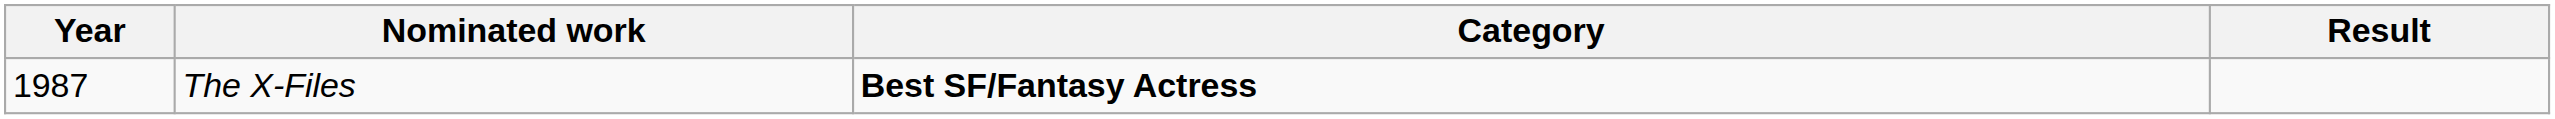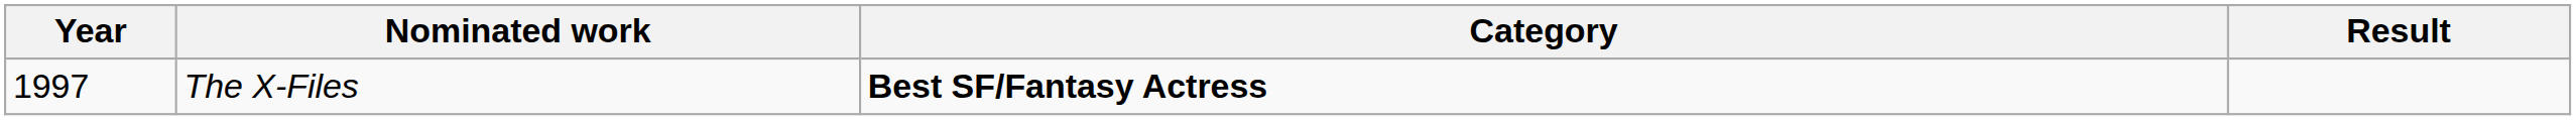 <table style="width:95%;" class="wikitable sortable">
 <tr>
 <th style="width:5%;">Year</th>
 <th style="width:20%;">Nominated work</th>
 <th style="width:40%;">Category</th>
 <th style="width:10%;">Result</th>
 </tr>
 <tr>
-<td>1987</td>
+<td>1997</td>
 <td><em>The X-Files</em></td>
 <td><strong>Best SF/Fantasy Actress</strong></td>
 <td></td>
 </tr>
 </table>
